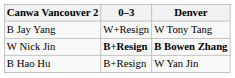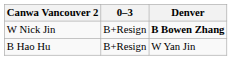 <table class="wikitable">
 <tr>
 <th>Canwa Vancouver 2</th>
 <th>0–3</th>
 <th>Denver</th>
 </tr>
 <tr>
-<td>B Jay Yang</td>
-<td>W+Resign</td>
-<td>W Tony Tang</td>
-</tr>
-<tr>
 <td>W Nick Jin</td>
-<td><strong>B+Resign</strong></td>
+<td>B+Resign</td>
 <td><strong>B Bowen Zhang</strong></td>
 </tr>
 <tr>
 <td>B Hao Hu</td>
 <td>B+Resign</td>
 <td>W Yan Jin</td>
 </tr>
 </table>
